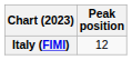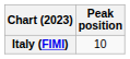 <table class="wikitable sortable plainrowheaders" style="text-align:center">
 <tr>
 <th scope="col">Chart (2023)</th>
 <th scope="col">Peak<br>position</th>
 </tr>
 <tr>
 <th scope="row">Italy (<a href='#'>FIMI</a>)</th>
-<td align="center">12</td>
+<td align="center">10</td>
 </tr>
 </table>
